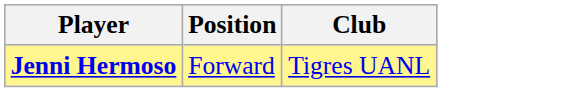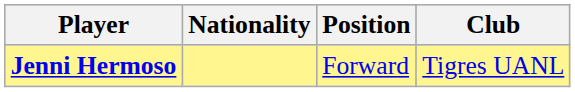 <table class="wikitable">
 <tr>
 <th scope="col">Player</th>
+<th scope="col">Nationality</th>
 <th scope="col">Position</th>
 <th scope="col">Club</th>
 </tr>
 <tr style="background-color:#FFF68F">
 <td><strong><a href='#'>Jenni Hermoso</a></strong></td>
+<td></td>
 <td><a href='#'>Forward</a></td>
 <td> <a href='#'>Tigres UANL</a></td>
 </tr>
 </table>
